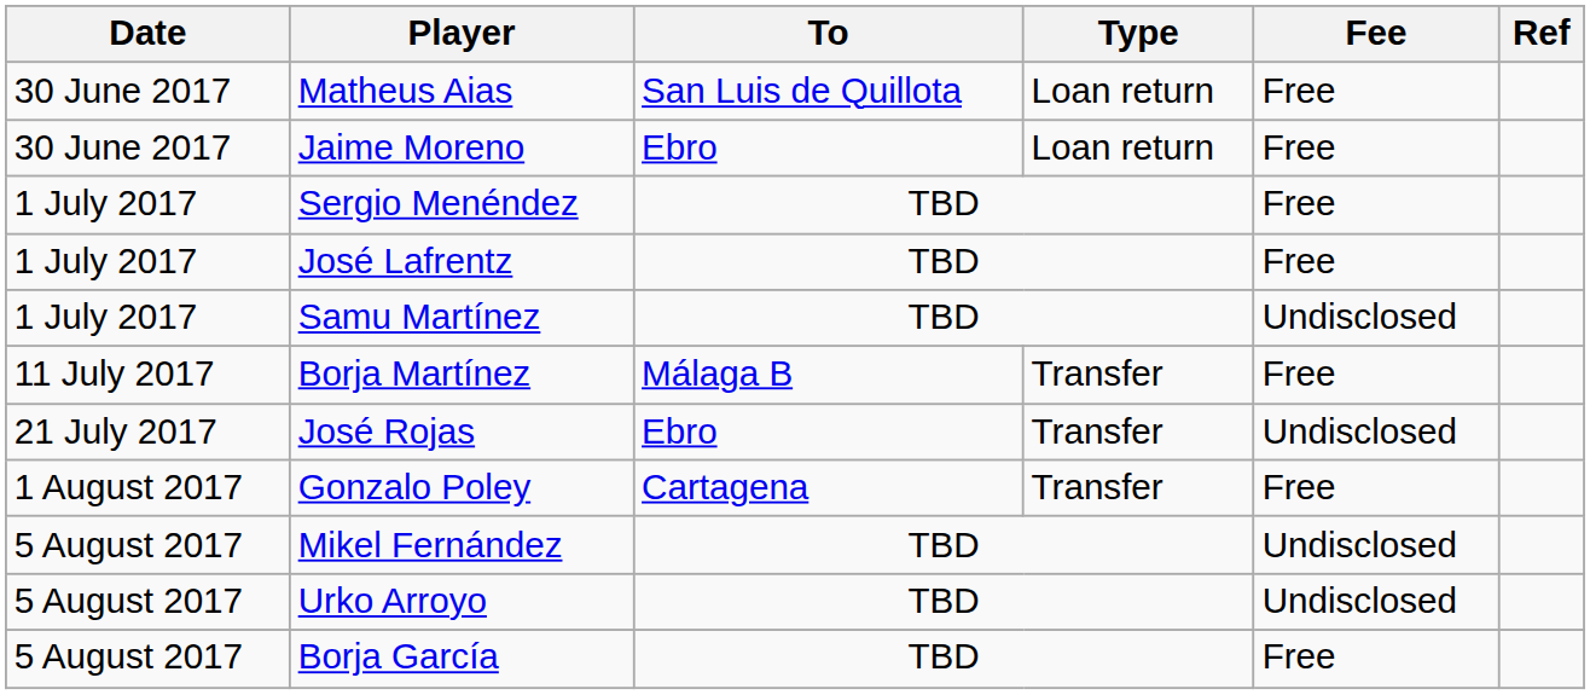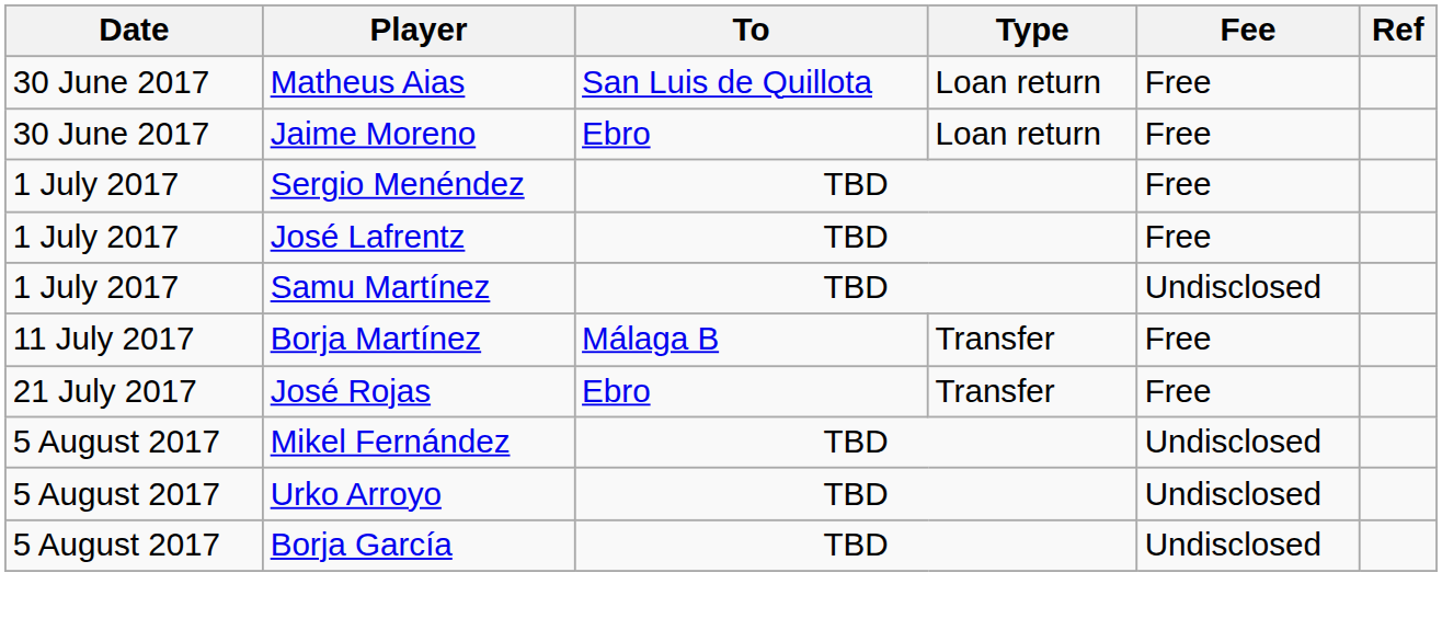 <table class="wikitable" style="width:80%;">
 <tr>
 <th><strong>Date</strong></th>
 <th><strong>Player</strong></th>
 <th><strong>To</strong></th>
 <th><strong>Type</strong></th>
 <th><strong>Fee</strong></th>
 <th><strong>Ref</strong></th>
 </tr>
 <tr>
 <td>30 June 2017</td>
 <td> <a href='#'>Matheus Aias</a></td>
 <td> <a href='#'>San Luis de Quillota</a></td>
 <td>Loan return</td>
 <td>Free</td>
 <td></td>
 </tr>
 <tr>
 <td>30 June 2017</td>
 <td> <a href='#'>Jaime Moreno</a></td>
 <td> <a href='#'>Ebro</a></td>
 <td>Loan return</td>
 <td>Free</td>
 <td></td>
 </tr>
 <tr>
 <td>1 July 2017</td>
 <td> <a href='#'>Sergio Menéndez</a></td>
 <td colspan=2 align=center>TBD</td>
 <td>Free</td>
 <td></td>
 </tr>
 <tr>
 <td>1 July 2017</td>
 <td> <a href='#'>José Lafrentz</a></td>
 <td colspan=2 align=center>TBD</td>
 <td>Free</td>
 <td></td>
 </tr>
 <tr>
 <td>1 July 2017</td>
 <td> <a href='#'>Samu Martínez</a></td>
 <td colspan=2 align=center>TBD</td>
 <td>Undisclosed</td>
 <td></td>
 </tr>
 <tr>
 <td>11 July 2017</td>
 <td> <a href='#'>Borja Martínez</a></td>
 <td> <a href='#'>Málaga B</a></td>
 <td>Transfer</td>
 <td>Free</td>
 <td></td>
 </tr>
 <tr>
 <td>21 July 2017</td>
 <td> <a href='#'>José Rojas</a></td>
 <td> <a href='#'>Ebro</a></td>
 <td>Transfer</td>
-<td>Undisclosed</td>
-<td></td>
-</tr>
-<tr>
-<td>1 August 2017</td>
-<td> <a href='#'>Gonzalo Poley</a></td>
-<td> <a href='#'>Cartagena</a></td>
-<td>Transfer</td>
 <td>Free</td>
 <td></td>
 </tr>
 <tr>
 <td>5 August 2017</td>
 <td> <a href='#'>Mikel Fernández</a></td>
 <td colspan=2 align=center>TBD</td>
 <td>Undisclosed</td>
 <td></td>
 </tr>
 <tr>
 <td>5 August 2017</td>
 <td> <a href='#'>Urko Arroyo</a></td>
 <td colspan=2 align=center>TBD</td>
 <td>Undisclosed</td>
 <td></td>
 </tr>
 <tr>
 <td>5 August 2017</td>
 <td> <a href='#'>Borja García</a></td>
 <td colspan=2 align=center>TBD</td>
-<td>Free</td>
+<td>Undisclosed</td>
 <td></td>
 </tr>
 </table>
